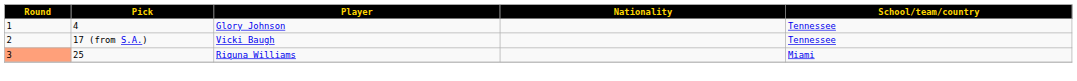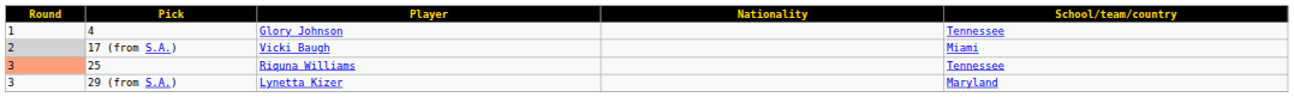 <table class="wikitable">
 <tr>
 <th style="background:#000000; color:#ffd700;" width="2%">Round</th>
 <th style="background:#000000; color:#ffd700;" width="5%">Pick</th>
 <th style="background:#000000; color:#ffd700;" width="10%">Player</th>
 <th style="background:#000000; color:#ffd700;" width="10%">Nationality</th>
 <th style="background:#000000; color:#ffd700;" width="10%">School/team/country</th>
 </tr>
 <tr>
 <td>1</td>
 <td>4</td>
 <td><a href='#'>Glory Johnson</a></td>
 <td></td>
 <td><a href='#'>Tennessee</a></td>
 </tr>
 <tr>
-<td>2</td>
+<td style="background: lightgrey;">2</td>
 <td>17 (from <a href='#'>S.A.</a>)</td>
 <td><a href='#'>Vicki Baugh</a></td>
 <td></td>
-<td><a href='#'>Tennessee</a></td>
+<td><a href='#'>Miami</a></td>
 </tr>
 <tr>
 <td style="background: lightsalmon;">3</td>
 <td>25</td>
 <td><a href='#'>Riquna Williams</a></td>
 <td></td>
-<td><a href='#'>Miami</a></td>
+<td><a href='#'>Tennessee</a></td>
+</tr>
+<tr>
+<td>3</td>
+<td>29 (from <a href='#'>S.A.</a>)</td>
+<td><a href='#'>Lynetta Kizer</a></td>
+<td></td>
+<td><a href='#'>Maryland</a></td>
 </tr>
 <tr>
 </tr>
 </table>
